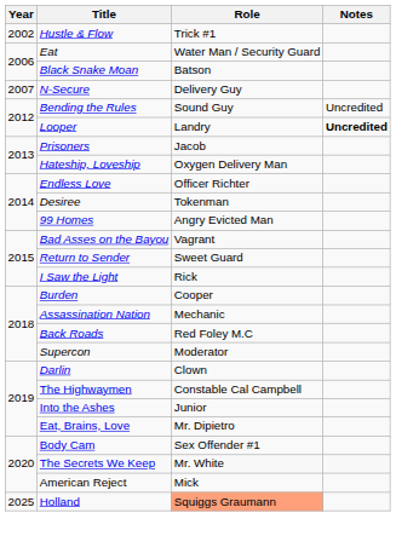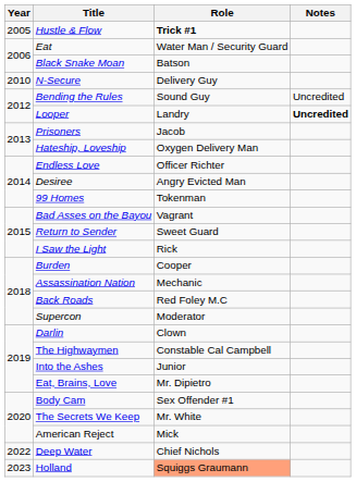 <table class="wikitable sortable">
 <tr>
 <th>Year</th>
 <th>Title</th>
 <th>Role</th>
 <th>Notes</th>
 </tr>
 <tr>
-<td>2002</td>
+<td>2005</td>
 <td><em><a href='#'>Hustle & Flow</a></em></td>
-<td>Trick #1</td>
+<td><strong>Trick #1</strong></td>
 <td></td>
 </tr>
 <tr>
 <td rowspan="2">2006</td>
 <td><em>Eat</em></td>
 <td>Water Man / Security Guard</td>
 <td></td>
 </tr>
 <tr>
 <td><a href='#'><em>Black Snake Moan</em></a></td>
 <td>Batson</td>
 <td></td>
 </tr>
 <tr>
-<td>2007</td>
+<td>2010</td>
 <td><em><a href='#'>N-Secure</a></em></td>
 <td>Delivery Guy</td>
 <td></td>
 </tr>
 <tr>
 <td rowspan="2">2012</td>
 <td><em><a href='#'>Bending the Rules</a></em></td>
 <td>Sound Guy</td>
 <td>Uncredited</td>
 </tr>
 <tr>
 <td><a href='#'><em>Looper</em></a></td>
 <td>Landry</td>
 <td><strong>Uncredited</strong></td>
 </tr>
 <tr>
 <td rowspan="2">2013</td>
 <td><a href='#'><em>Prisoners</em></a></td>
 <td>Jacob</td>
 <td></td>
 </tr>
 <tr>
 <td><em><a href='#'>Hateship, Loveship</a></em></td>
 <td>Oxygen Delivery Man</td>
 <td></td>
 </tr>
 <tr>
 <td rowspan="3">2014</td>
 <td><a href='#'><em>Endless Love</em></a></td>
 <td>Officer Richter</td>
 <td></td>
 </tr>
 <tr>
 <td><em>Desiree</em></td>
-<td>Tokenman</td>
+<td>Angry Evicted Man</td>
 <td></td>
 </tr>
 <tr>
 <td><em><a href='#'>99 Homes</a></em></td>
-<td>Angry Evicted Man</td>
+<td>Tokenman</td>
 <td></td>
 </tr>
 <tr>
 <td rowspan="3">2015</td>
 <td><em><a href='#'>Bad Asses on the Bayou</a></em></td>
 <td>Vagrant</td>
 <td></td>
 </tr>
 <tr>
 <td><a href='#'><em>Return to Sender</em></a></td>
 <td>Sweet Guard</td>
 <td></td>
 </tr>
 <tr>
 <td><a href='#'><em>I Saw the Light</em></a></td>
 <td>Rick</td>
 <td></td>
 </tr>
 <tr>
 <td rowspan="4">2018</td>
 <td><a href='#'><em>Burden</em></a></td>
 <td>Cooper</td>
 <td></td>
 </tr>
 <tr>
 <td><em><a href='#'>Assassination Nation</a></em></td>
 <td>Mechanic</td>
 <td></td>
 </tr>
 <tr>
 <td><a href='#'><em>Back Roads</em></a></td>
 <td>Red Foley M.C</td>
 <td></td>
 </tr>
 <tr>
 <td><em>Supercon</em></td>
 <td>Moderator</td>
 <td></td>
 </tr>
 <tr>
 <td rowspan="4">2019</td>
 <td><a href='#'><em>Darlin<strong></a></td>
 <td>Clown</td>
 <td></td>
 </tr>
 <tr>
 <td><a href='#'></em>The Highwaymen<em></a></td>
 <td>Constable Cal Campbell</td>
 <td></td>
 </tr>
 <tr>
 <td></em><a href='#'>Into the Ashes</a><em></td>
 <td>Junior</td>
 <td></td>
 </tr>
 <tr>
 <td></em><a href='#'>Eat, Brains, Love</a><em></td>
 <td>Mr. Dipietro</td>
 <td></td>
 </tr>
 <tr>
 <td rowspan="3">2020</td>
 <td><a href='#'></em>Body Cam<em></a></td>
 <td>Sex Offender #1</td>
 <td></td>
 </tr>
 <tr>
 <td></em><a href='#'>The Secrets We Keep</a><em></td>
 <td>Mr. White</td>
 <td></td>
 </tr>
 <tr>
 <td></em>American Reject<em></td>
 <td>Mick</td>
 <td></td>
 </tr>
 <tr>
-<td>2025</td>
+<td>2022</td>
+<td><a href='#'></em>Deep Water<em></a></td>
+<td>Chief Nichols</td>
+<td></td>
+</tr>
+<tr>
+<td>2023</td>
 <td></em><a href='#'>Holland</a><em></td>
 <td style="background: lightsalmon;">Squiggs Graumann</td>
 <td></td>
 </tr>
 </table>
